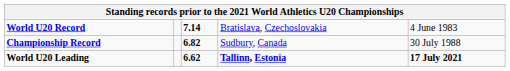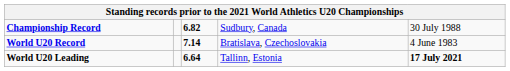 <table class="wikitable" width=65%>
 <tr>
 <th colspan=5>Standing records prior to the 2021 World Athletics U20 Championships</th>
+</tr>
+<tr>
+<td><strong><a href='#'>Championship Record</a></strong></td>
+<td></td>
+<td><strong>6.82</strong></td>
+<td><a href='#'>Sudbury</a>, <a href='#'>Canada</a></td>
+<td>30 July 1988</td>
 </tr>
 <tr>
 <td><strong><a href='#'>World U20 Record</a></strong></td>
 <td></td>
 <td><strong>7.14</strong></td>
 <td><a href='#'>Bratislava</a>, <a href='#'>Czechoslovakia</a></td>
 <td>4 June 1983</td>
 </tr>
 <tr>
-<td><strong><a href='#'>Championship Record</a></strong></td>
-<td></td>
-<td><strong>6.82</strong></td>
-<td><a href='#'>Sudbury</a>, <a href='#'>Canada</a></td>
-<td>30 July 1988</td>
-</tr>
-<tr>
 <td><strong>World U20 Leading</strong></td>
 <td></td>
-<td><strong>6.62</strong></td>
-<td><strong><a href='#'>Tallinn</a>, <a href='#'>Estonia</a></strong></td>
+<td><strong>6.64</strong></td>
+<td><a href='#'>Tallinn</a>, <a href='#'>Estonia</a></td>
 <td><strong>17 July 2021</strong></td>
 </tr>
 </table>
